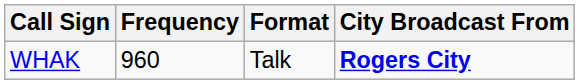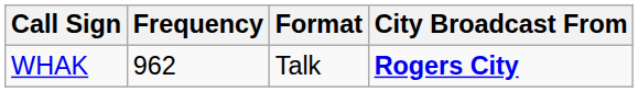 <table class="wikitable">
 <tr>
 <th>Call Sign</th>
 <th>Frequency</th>
 <th>Format</th>
 <th>City Broadcast From</th>
 </tr>
 <tr>
 <td><a href='#'>WHAK</a></td>
-<td>960</td>
+<td>962</td>
 <td>Talk</td>
 <td><strong><a href='#'>Rogers City</a></strong></td>
 </tr>
 </table>
